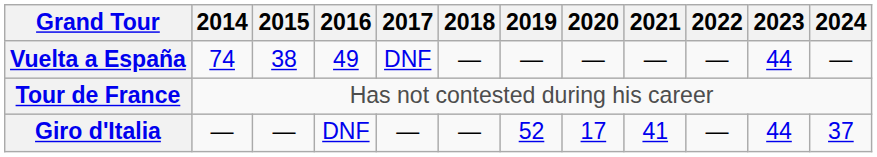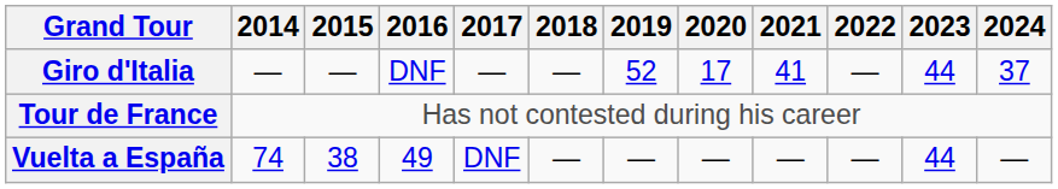 <table class="wikitable plainrowheaders">
 <tr>
 <th scope="col"><a href='#'>Grand Tour</a></th>
 <th scope="col">2014</th>
 <th scope="col">2015</th>
 <th scope="col">2016</th>
 <th scope="col">2017</th>
 <th scope="col">2018</th>
 <th scope="col">2019</th>
 <th scope="col">2020</th>
 <th scope="col">2021</th>
 <th scope="col">2022</th>
 <th scope="col">2023</th>
 <th scope="col">2024</th>
 </tr>
 <tr style="text-align:center;">
+<th scope="row"> <a href='#'>Giro d'Italia</a></th>
+<td>—</td>
+<td>—</td>
+<td><a href='#'>DNF</a></td>
+<td>—</td>
+<td>—</td>
+<td><a href='#'>52</a></td>
+<td><a href='#'>17</a></td>
+<td><a href='#'>41</a></td>
+<td>—</td>
+<td><a href='#'>44</a></td>
+<td><a href='#'>37</a></td>
+</tr>
+<tr style="text-align:center;">
+<th scope="row"> <a href='#'>Tour de France</a></th>
+<td style="color:#4d4d4d;" colspan=11>Has not contested during his career</td>
+</tr>
+<tr style="text-align:center;">
 <th scope="row"> <a href='#'>Vuelta a España</a></th>
 <td><a href='#'>74</a></td>
 <td><a href='#'>38</a></td>
 <td><a href='#'>49</a></td>
 <td><a href='#'>DNF</a></td>
 <td>—</td>
 <td>—</td>
 <td>—</td>
 <td>—</td>
 <td>—</td>
 <td><a href='#'>44</a></td>
 <td>—</td>
 </tr>
-<tr style="text-align:center;">
-<th scope="row"> <a href='#'>Tour de France</a></th>
-<td style="color:#4d4d4d;" colspan=11>Has not contested during his career</td>
-</tr>
-<tr style="text-align:center;">
-<th scope="row"> <a href='#'>Giro d'Italia</a></th>
-<td>—</td>
-<td>—</td>
-<td><a href='#'>DNF</a></td>
-<td>—</td>
-<td>—</td>
-<td><a href='#'>52</a></td>
-<td><a href='#'>17</a></td>
-<td><a href='#'>41</a></td>
-<td>—</td>
-<td><a href='#'>44</a></td>
-<td><a href='#'>37</a></td>
-</tr>
 </table>
